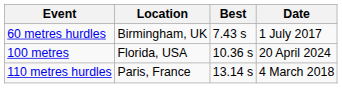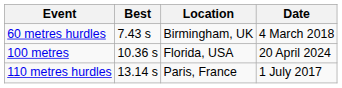 <table class="wikitable">
 <tr>
 <th>Event</th>
+<th>Best</th>
 <th>Location</th>
-<th>Best</th>
 <th>Date</th>
 </tr>
 <tr>
 <td><a href='#'>60 metres hurdles</a></td>
+<td>7.43 s</td>
 <td>Birmingham, UK</td>
-<td>7.43 s</td>
-<td>1 July 2017</td>
+<td>4 March 2018</td>
 </tr>
 <tr>
 <td><a href='#'>100 metres</a></td>
+<td>10.36 s</td>
 <td>Florida, USA</td>
-<td>10.36 s</td>
 <td>20 April 2024</td>
 </tr>
 <tr>
 <td><a href='#'>110 metres hurdles</a></td>
+<td>13.14 s</td>
 <td>Paris, France</td>
-<td>13.14 s</td>
-<td>4 March 2018</td>
+<td>1 July 2017</td>
 </tr>
 </table>
